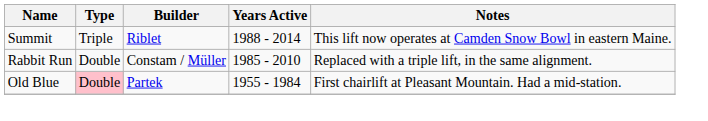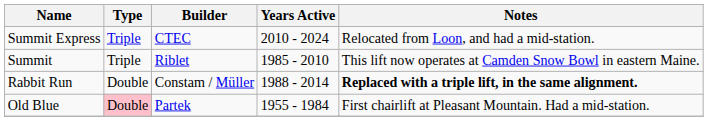 <table class="wikitable">
 <tr>
 <th>Name</th>
 <th>Type</th>
 <th>Builder</th>
 <th>Years Active</th>
 <th>Notes</th>
 </tr>
 <tr>
+<td>Summit Express</td>
+<td><a href='#'>Triple</a></td>
+<td><a href='#'>CTEC</a></td>
+<td>2010 - 2024</td>
+<td>Relocated from <a href='#'>Loon</a>, and had a mid-station.</td>
+</tr>
+<tr>
 <td>Summit</td>
 <td>Triple</td>
 <td><a href='#'>Riblet</a></td>
-<td>1988 - 2014</td>
+<td>1985 - 2010</td>
 <td>This lift now operates at <a href='#'>Camden Snow Bowl</a> in eastern Maine.</td>
 </tr>
 <tr>
 <td>Rabbit Run</td>
 <td>Double</td>
 <td>Constam / <a href='#'>Müller</a></td>
-<td>1985 - 2010</td>
-<td>Replaced with a triple lift, in the same alignment.</td>
+<td>1988 - 2014</td>
+<td><strong>Replaced with a triple lift, in the same alignment.</strong></td>
 </tr>
 <tr>
 <td>Old Blue</td>
 <td style="background: pink;">Double</td>
 <td><a href='#'>Partek</a></td>
 <td>1955 - 1984</td>
 <td>First chairlift at Pleasant Mountain. Had a mid-station.</td>
 </tr>
 <tr>
 </tr>
 </table>
